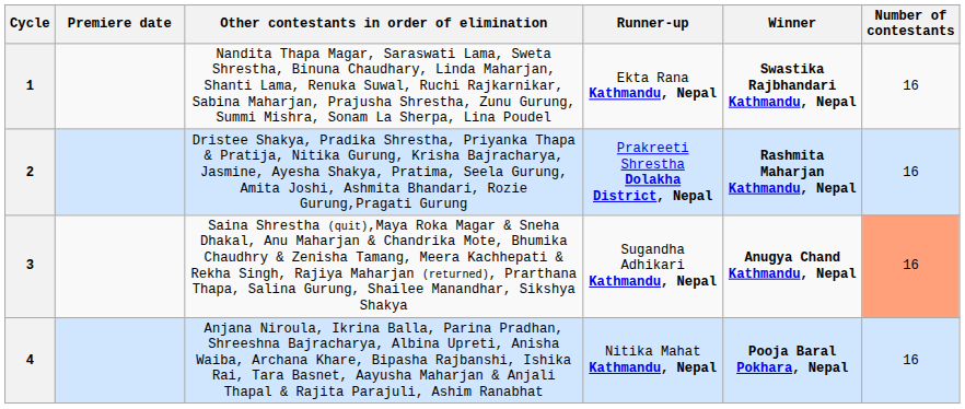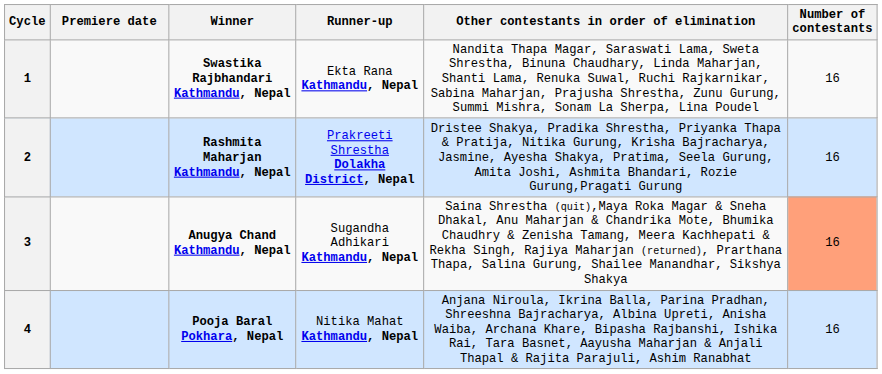 <table class="wikitable" style="font-size:90%; width:95%; text-align: center;">
 <tr>
 <th width="5%">Cycle</th>
 <th width="13%">Premiere date</th>
+<th width=14%>Winner</th>
+<th width=14%>Runner-up</th>
 <th width="40%">Other contestants in order of elimination</th>
-<th width=14%>Runner-up</th>
-<th width=14%>Winner</th>
 <th width="7%">Number of contestants</th>
 </tr>
 <tr>
 <th>1</th>
 <td></td>
+<td><strong>Swastika Rajbhandari</strong><br> <strong><a href='#'>Kathmandu</a>, Nepal</strong></td>
+<td>Ekta Rana<br> <strong><a href='#'>Kathmandu</a>, Nepal</strong></td>
 <td>Nandita Thapa Magar, Saraswati Lama, Sweta Shrestha, Binuna Chaudhary, Linda Maharjan, Shanti Lama, Renuka Suwal, Ruchi Rajkarnikar, Sabina Maharjan, Prajusha Shrestha, Zunu Gurung, Summi Mishra, Sonam La Sherpa, Lina Poudel</td>
-<td>Ekta Rana<br> <strong><a href='#'>Kathmandu</a>, Nepal</strong></td>
-<td><strong>Swastika Rajbhandari</strong><br> <strong><a href='#'>Kathmandu</a>, Nepal</strong></td>
 <td>16</td>
 </tr>
 <tr style="background: #D0E6FF;">
 <th>2</th>
 <td></td>
+<td><strong>Rashmita Maharjan</strong><br> <strong><a href='#'>Kathmandu</a>, Nepal</strong></td>
+<td><a href='#'>Prakreeti Shrestha</a><br> <strong><a href='#'>Dolakha District</a>, Nepal</strong></td>
 <td>Dristee Shakya, Pradika Shrestha, Priyanka Thapa & Pratija, Nitika Gurung, Krisha Bajracharya, Jasmine, Ayesha Shakya, Pratima, Seela Gurung, Amita Joshi, Ashmita Bhandari, Rozie Gurung,Pragati Gurung</td>
-<td><a href='#'>Prakreeti Shrestha</a><br> <strong><a href='#'>Dolakha District</a>, Nepal</strong></td>
-<td><strong>Rashmita Maharjan</strong><br> <strong><a href='#'>Kathmandu</a>, Nepal</strong></td>
 <td>16</td>
 </tr>
 <tr>
 <th>3</th>
 <td></td>
+<td><strong>Anugya Chand</strong><br> <strong><a href='#'>Kathmandu</a>, Nepal</strong></td>
+<td>Sugandha Adhikari <br> <strong><a href='#'>Kathmandu</a>, Nepal</strong></td>
 <td>Saina Shrestha <small>(quit)</small>,Maya Roka Magar & Sneha Dhakal, Anu Maharjan & Chandrika Mote, Bhumika Chaudhry & Zenisha Tamang, Meera Kachhepati & Rekha Singh, Rajiya Maharjan <small>(returned)</small>, Prarthana Thapa, Salina Gurung, Shailee Manandhar, Sikshya Shakya</td>
-<td>Sugandha Adhikari <br> <strong><a href='#'>Kathmandu</a>, Nepal</strong></td>
-<td><strong>Anugya Chand</strong><br> <strong><a href='#'>Kathmandu</a>, Nepal</strong></td>
 <td style="background: lightsalmon;">16</td>
 </tr>
 <tr style="background: #D0E6FF;">
 <th>4</th>
 <td></td>
+<td><strong>Pooja Baral</strong> <br> <strong><a href='#'>Pokhara</a>, Nepal</strong></td>
+<td>Nitika Mahat<br> <strong><a href='#'>Kathmandu</a>, Nepal</strong></td>
 <td>Anjana Niroula, Ikrina Balla, Parina Pradhan, Shreeshna Bajracharya, Albina Upreti, Anisha Waiba, Archana Khare, Bipasha Rajbanshi, Ishika Rai, Tara Basnet, Aayusha Maharjan & Anjali Thapal & Rajita Parajuli, Ashim Ranabhat</td>
-<td>Nitika Mahat<br> <strong><a href='#'>Kathmandu</a>, Nepal</strong></td>
-<td><strong>Pooja Baral</strong> <br> <strong><a href='#'>Pokhara</a>, Nepal</strong></td>
 <td>16</td>
 </tr>
 </table>
